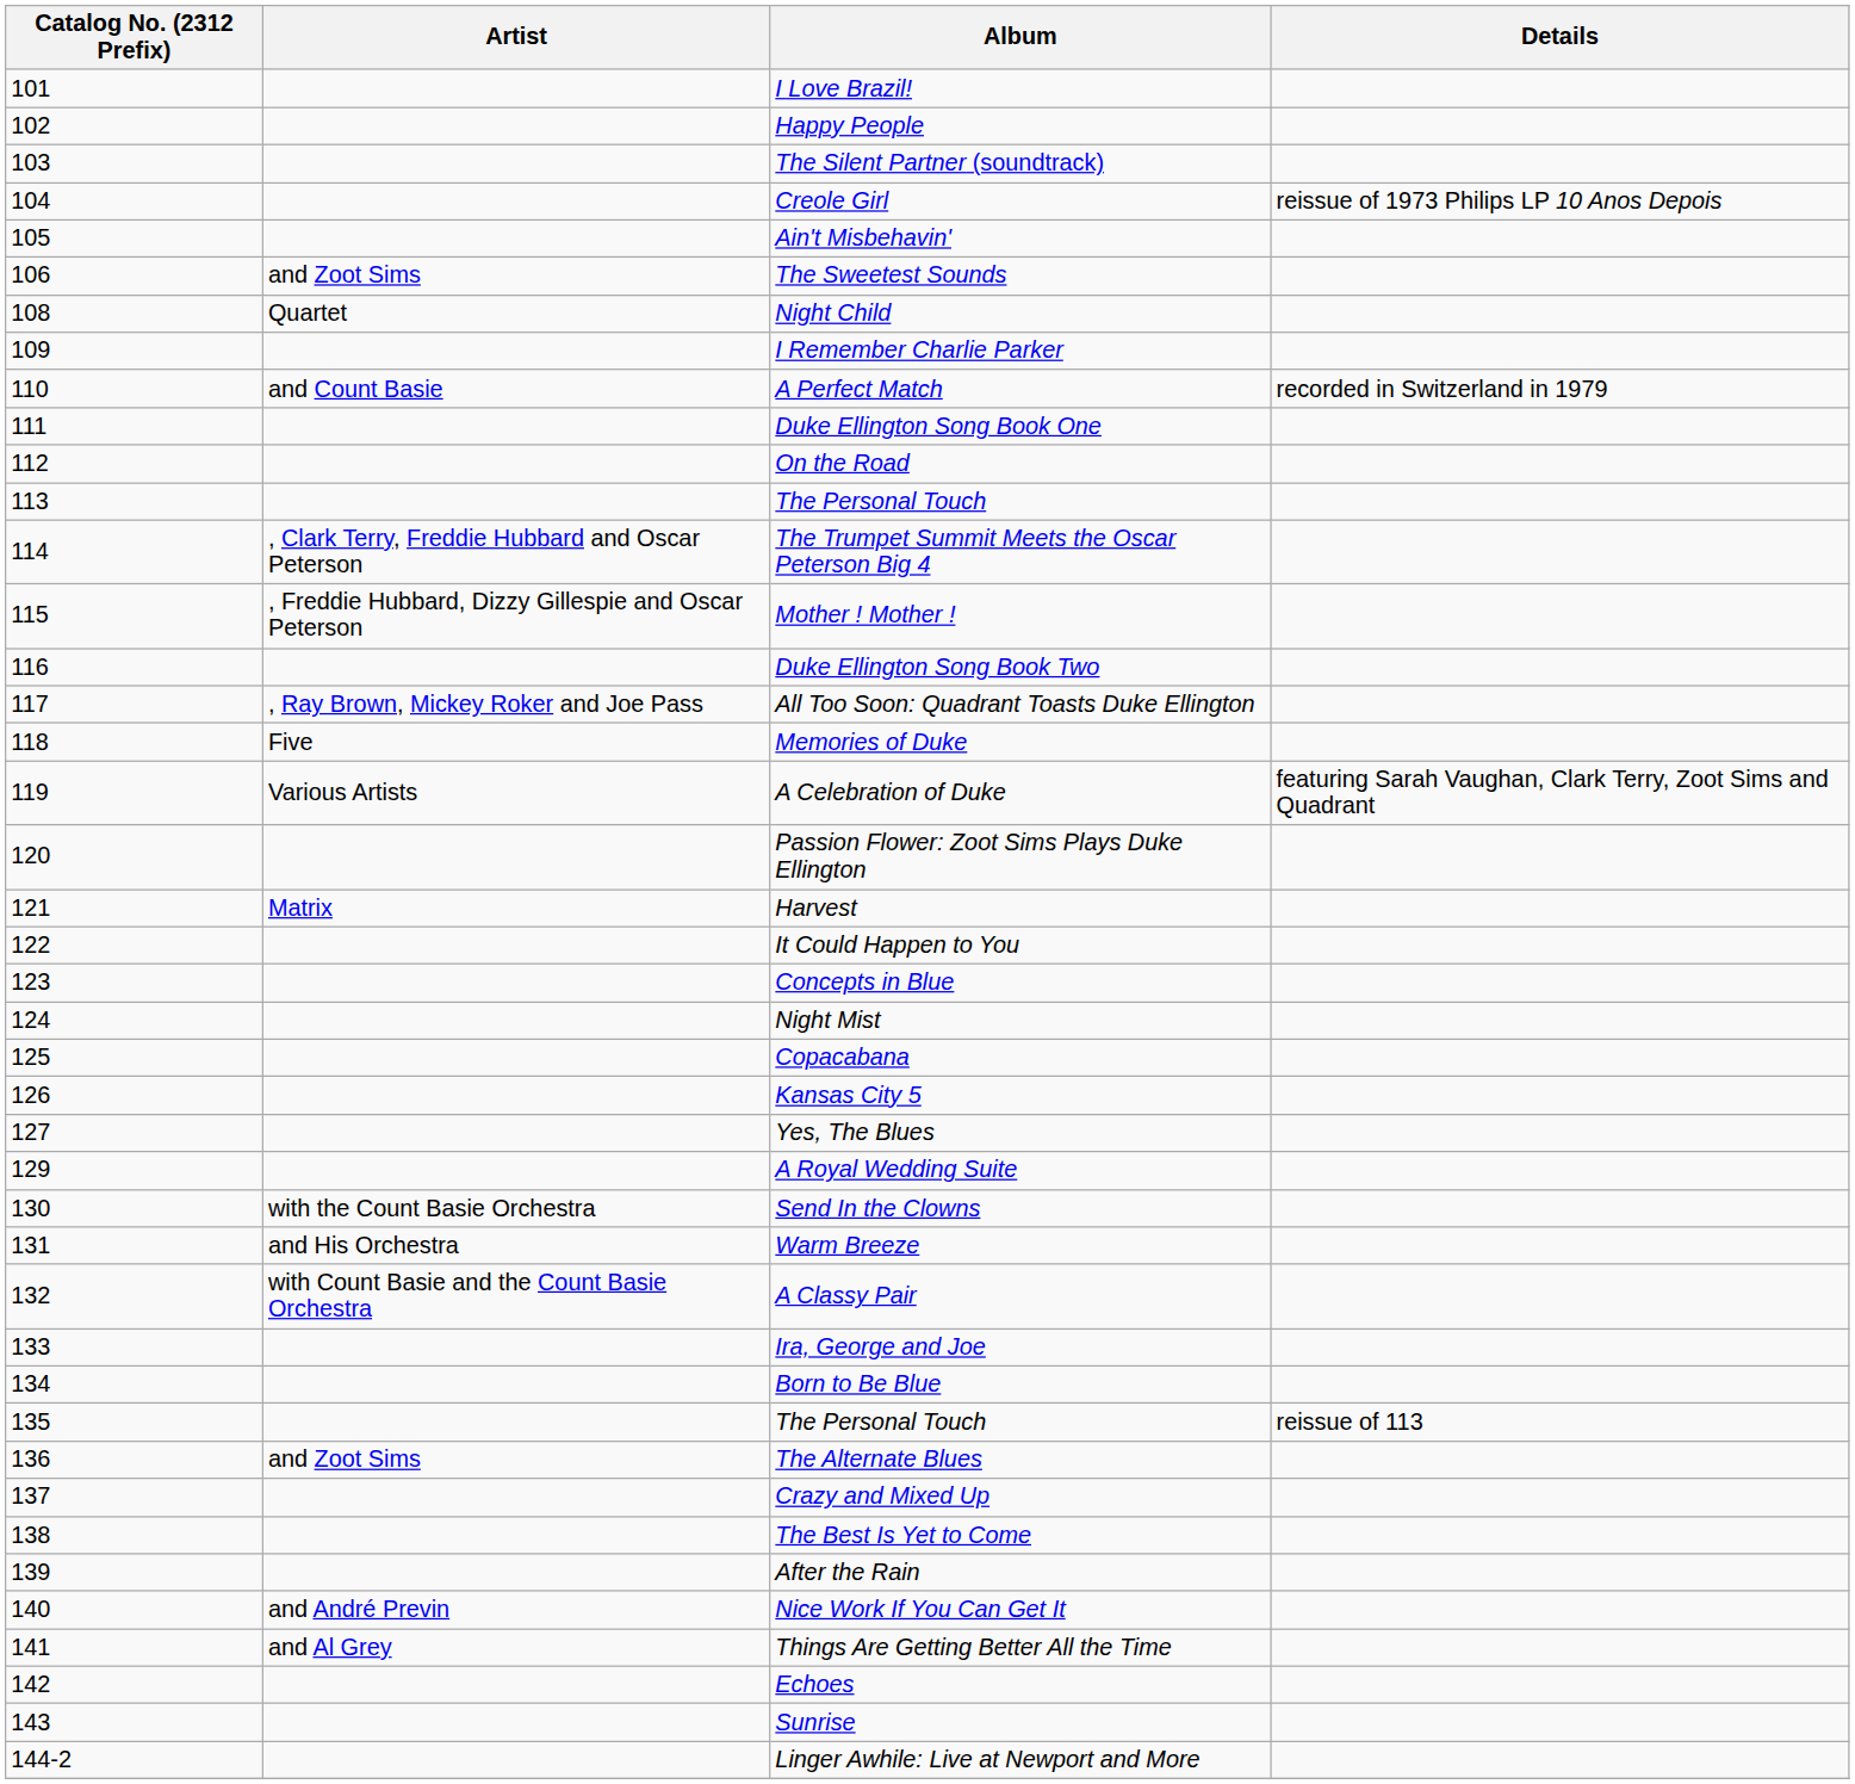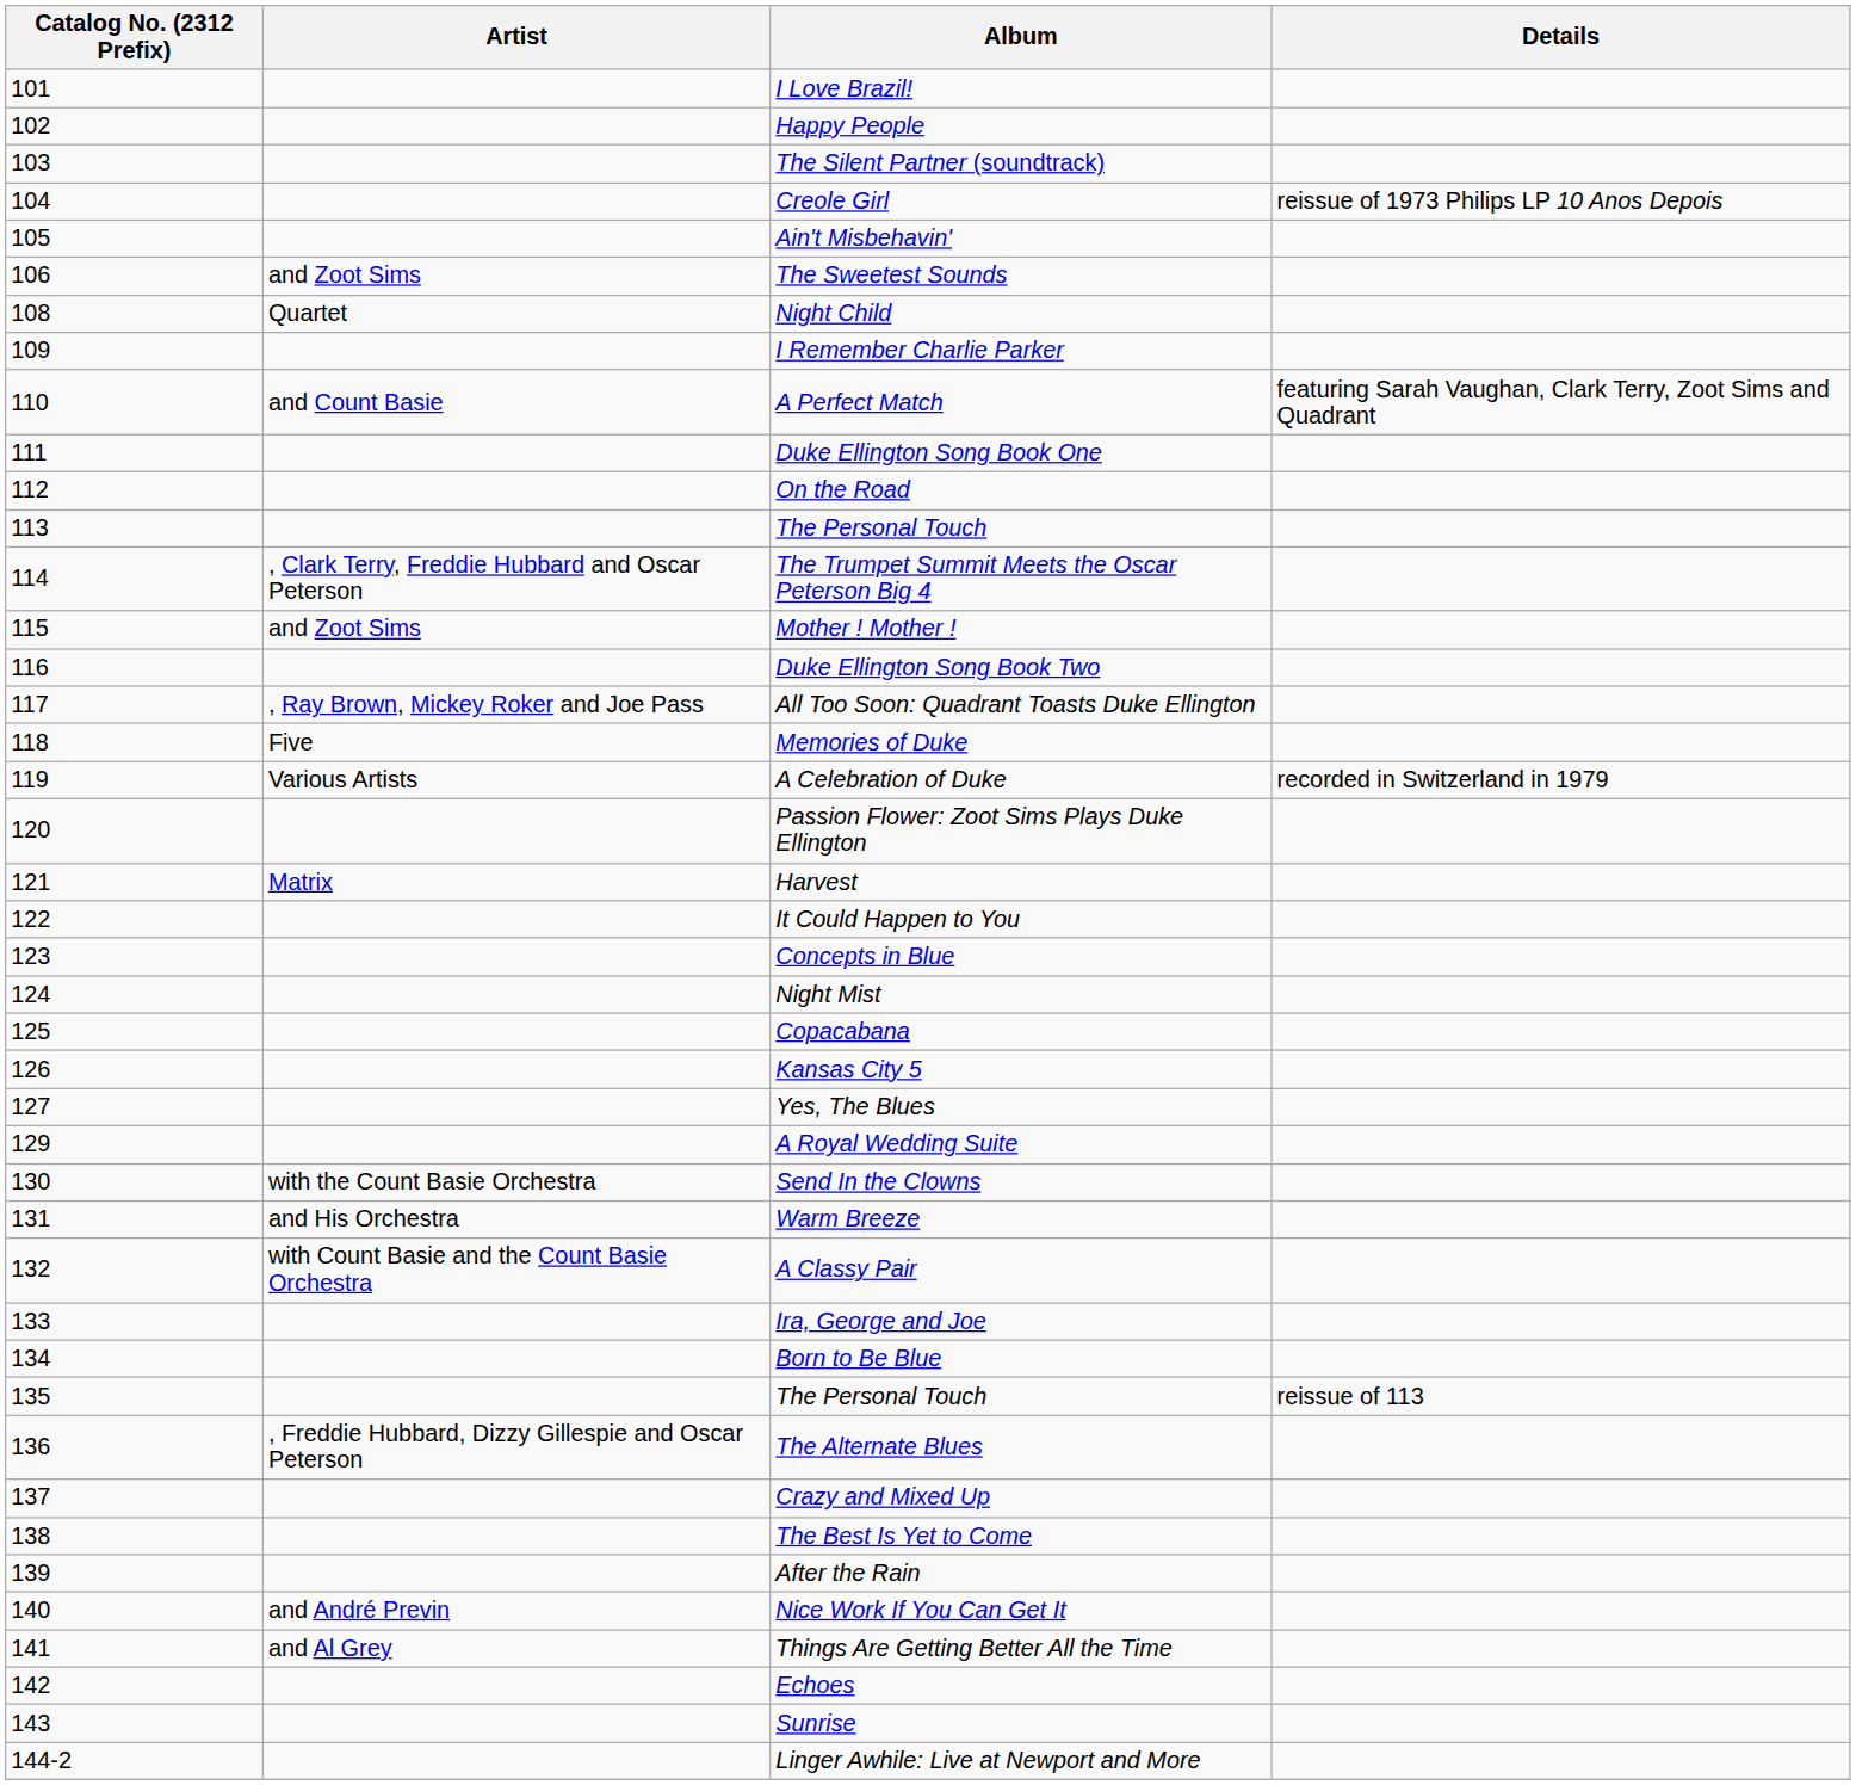 <table class="wikitable sortable">
 <tr>
 <th>Catalog No. (2312 Prefix)</th>
 <th>Artist</th>
 <th>Album</th>
 <th>Details</th>
 </tr>
 <tr>
 <td>101</td>
 <td></td>
 <td><em><a href='#'>I Love Brazil!</a></em></td>
 <td></td>
 </tr>
 <tr>
 <td>102</td>
 <td></td>
 <td><em><a href='#'>Happy People</a></em></td>
 <td></td>
 </tr>
 <tr>
 <td>103</td>
 <td></td>
 <td><a href='#'><em>The Silent Partner</em> (soundtrack)</a></td>
 <td></td>
 </tr>
 <tr>
 <td>104</td>
 <td></td>
 <td><em><a href='#'>Creole Girl</a></em></td>
 <td>reissue of 1973 Philips LP <em>10 Anos Depois</em></td>
 </tr>
 <tr>
 <td>105</td>
 <td></td>
 <td><em><a href='#'>Ain't Misbehavin'</a></em></td>
 <td></td>
 </tr>
 <tr>
 <td>106</td>
 <td> and <a href='#'>Zoot Sims</a></td>
 <td><em><a href='#'>The Sweetest Sounds</a></em></td>
 <td></td>
 </tr>
 <tr>
 <td>108</td>
 <td> Quartet</td>
 <td><em><a href='#'>Night Child</a></em></td>
 <td></td>
 </tr>
 <tr>
 <td>109</td>
 <td></td>
 <td><em><a href='#'>I Remember Charlie Parker</a></em></td>
 <td></td>
 </tr>
 <tr>
 <td>110</td>
 <td> and <a href='#'>Count Basie</a></td>
 <td><em><a href='#'>A Perfect Match</a></em></td>
-<td>recorded in Switzerland in 1979</td>
+<td>featuring Sarah Vaughan, Clark Terry, Zoot Sims and Quadrant</td>
 </tr>
 <tr>
 <td>111</td>
 <td></td>
 <td><em><a href='#'>Duke Ellington Song Book One</a></em></td>
 <td></td>
 </tr>
 <tr>
 <td>112</td>
 <td></td>
 <td><em><a href='#'>On the Road</a></em></td>
 <td></td>
 </tr>
 <tr>
 <td>113</td>
 <td></td>
 <td><em><a href='#'>The Personal Touch</a></em></td>
 <td></td>
 </tr>
 <tr>
 <td>114</td>
 <td>, <a href='#'>Clark Terry</a>, <a href='#'>Freddie Hubbard</a> and Oscar Peterson</td>
 <td><em><a href='#'>The Trumpet Summit Meets the Oscar Peterson Big 4</a></em></td>
 <td></td>
 </tr>
 <tr>
 <td>115</td>
-<td>, Freddie Hubbard, Dizzy Gillespie and Oscar Peterson</td>
+<td> and <a href='#'>Zoot Sims</a></td>
 <td><em><a href='#'>Mother ! Mother !</a></em></td>
 <td></td>
 </tr>
 <tr>
 <td>116</td>
 <td></td>
 <td><em><a href='#'>Duke Ellington Song Book Two</a></em></td>
 <td></td>
 </tr>
 <tr>
 <td>117</td>
 <td>, <a href='#'>Ray Brown</a>, <a href='#'>Mickey Roker</a> and Joe Pass</td>
 <td><em>All Too Soon: Quadrant Toasts Duke Ellington</em></td>
 <td></td>
 </tr>
 <tr>
 <td>118</td>
 <td> Five</td>
 <td><em><a href='#'>Memories of Duke</a></em></td>
 <td></td>
 </tr>
 <tr>
 <td>119</td>
 <td>Various Artists</td>
 <td><em>A Celebration of Duke</em></td>
-<td>featuring Sarah Vaughan, Clark Terry, Zoot Sims and Quadrant</td>
+<td>recorded in Switzerland in 1979</td>
 </tr>
 <tr>
 <td>120</td>
 <td></td>
 <td><em>Passion Flower: Zoot Sims Plays Duke Ellington</em></td>
 <td></td>
 </tr>
 <tr>
 <td>121</td>
 <td><a href='#'>Matrix</a></td>
 <td><em>Harvest</em></td>
 <td></td>
 </tr>
 <tr>
 <td>122</td>
 <td></td>
 <td><em>It Could Happen to You</em></td>
 <td></td>
 </tr>
 <tr>
 <td>123</td>
 <td></td>
 <td><em><a href='#'>Concepts in Blue</a></em></td>
 <td></td>
 </tr>
 <tr>
 <td>124</td>
 <td></td>
 <td><em>Night Mist</em></td>
 <td></td>
 </tr>
 <tr>
 <td>125</td>
 <td></td>
 <td><em><a href='#'>Copacabana</a></em></td>
 <td></td>
 </tr>
 <tr>
 <td>126</td>
 <td></td>
 <td><em><a href='#'>Kansas City 5</a></em></td>
 <td></td>
 </tr>
 <tr>
 <td>127</td>
 <td></td>
 <td><em>Yes, The Blues</em></td>
 <td></td>
 </tr>
 <tr>
 <td>129</td>
 <td></td>
 <td><em><a href='#'>A Royal Wedding Suite</a></em></td>
 <td></td>
 </tr>
 <tr>
 <td>130</td>
 <td> with the Count Basie Orchestra</td>
 <td><em><a href='#'>Send In the Clowns</a></em></td>
 <td></td>
 </tr>
 <tr>
 <td>131</td>
 <td> and His Orchestra</td>
 <td><em><a href='#'>Warm Breeze</a></em></td>
 <td></td>
 </tr>
 <tr>
 <td>132</td>
 <td> with Count Basie and the <a href='#'>Count Basie Orchestra</a></td>
 <td><em><a href='#'>A Classy Pair</a></em></td>
 <td></td>
 </tr>
 <tr>
 <td>133</td>
 <td></td>
 <td><em><a href='#'>Ira, George and Joe</a></em></td>
 <td></td>
 </tr>
 <tr>
 <td>134</td>
 <td></td>
 <td><em><a href='#'>Born to Be Blue</a></em></td>
 <td></td>
 </tr>
 <tr>
 <td>135</td>
 <td></td>
 <td><em>The Personal Touch</em></td>
 <td>reissue of 113</td>
 </tr>
 <tr>
 <td>136</td>
-<td> and <a href='#'>Zoot Sims</a></td>
+<td>, Freddie Hubbard, Dizzy Gillespie and Oscar Peterson</td>
 <td><em><a href='#'>The Alternate Blues</a></em></td>
 <td></td>
 </tr>
 <tr>
 <td>137</td>
 <td></td>
 <td><em><a href='#'>Crazy and Mixed Up</a></em></td>
 <td></td>
 </tr>
 <tr>
 <td>138</td>
 <td></td>
 <td><em><a href='#'>The Best Is Yet to Come</a></em></td>
 <td></td>
 </tr>
 <tr>
 <td>139</td>
 <td></td>
 <td><em>After the Rain</em></td>
 <td></td>
 </tr>
 <tr>
 <td>140</td>
 <td> and <a href='#'>André Previn</a></td>
 <td><em><a href='#'>Nice Work If You Can Get It</a></em></td>
 <td></td>
 </tr>
 <tr>
 <td>141</td>
 <td> and <a href='#'>Al Grey</a></td>
 <td><em>Things Are Getting Better All the Time</em></td>
 <td></td>
 </tr>
 <tr>
 <td>142</td>
 <td></td>
 <td><em><a href='#'>Echoes</a></em></td>
 <td></td>
 </tr>
 <tr>
 <td>143</td>
 <td></td>
 <td><em><a href='#'>Sunrise</a></em></td>
 <td></td>
 </tr>
 <tr>
 <td>144-2</td>
 <td></td>
 <td><em>Linger Awhile: Live at Newport and More</em></td>
 <td></td>
 </tr>
 <tr>
 </tr>
 </table>
